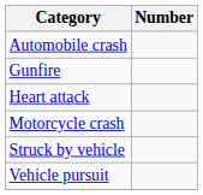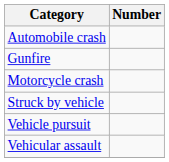 <table class="wikitable">
 <tr>
 <th>Category</th>
 <th>Number</th>
 </tr>
 <tr>
 <td><a href='#'>Automobile crash</a></td>
 <td></td>
 </tr>
 <tr>
 <td><a href='#'>Gunfire</a></td>
-<td></td>
-</tr>
-<tr>
-<td><a href='#'>Heart attack</a></td>
 <td></td>
 </tr>
 <tr>
 <td><a href='#'>Motorcycle crash</a></td>
 <td></td>
 </tr>
 <tr>
 <td><a href='#'>Struck by vehicle</a></td>
 <td></td>
 </tr>
 <tr>
 <td><a href='#'>Vehicle pursuit</a></td>
 <td></td>
 </tr>
 <tr>
+<td><a href='#'>Vehicular assault</a></td>
+<td></td>
+</tr>
+<tr>
 </tr>
 </table>
